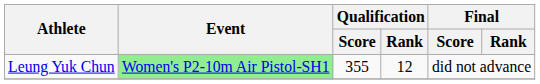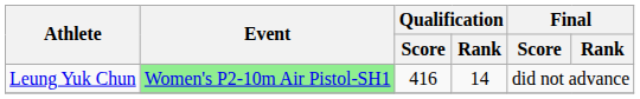 <table class=wikitable>
 <tr>
 <th rowspan="2">Athlete</th>
 <th rowspan="2">Event</th>
 <th colspan="2">Qualification</th>
 <th colspan="2">Final</th>
 </tr>
 <tr>
 <th>Score</th>
 <th>Rank</th>
 <th>Score</th>
 <th>Rank</th>
 </tr>
 <tr>
 <td><a href='#'>Leung Yuk Chun</a></td>
 <td style="background: lightgreen;"><a href='#'>Women's P2-10m Air Pistol-SH1</a></td>
-<td align="center">355</td>
-<td align="center">12</td>
+<td align="center">416</td>
+<td align="center">14</td>
 <td align="center" colspan=2>did not advance</td>
 </tr>
 <tr>
 </tr>
 </table>
